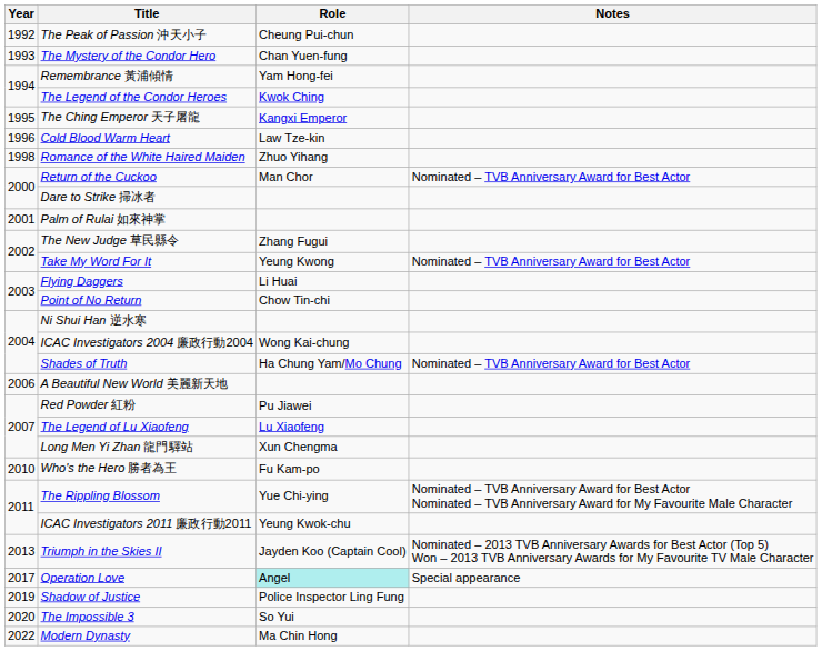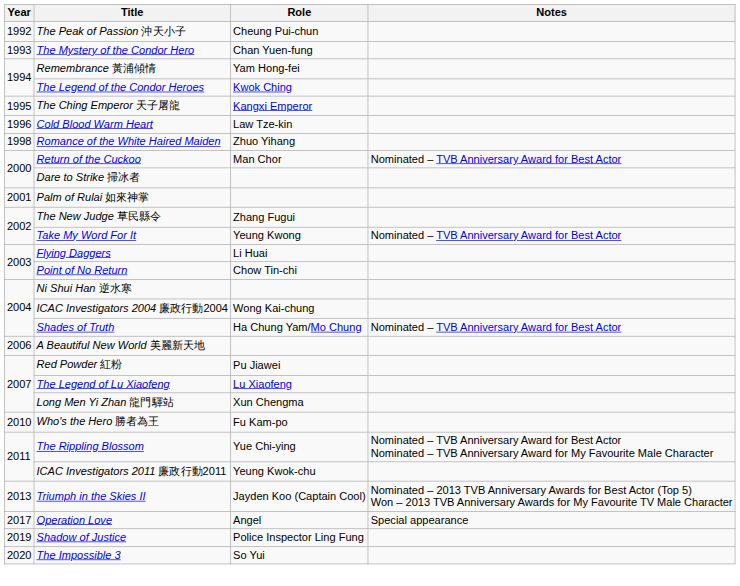 <table class="wikitable sortable">
 <tr>
 <th>Year</th>
 <th>Title</th>
 <th>Role</th>
 <th class="unsortable">Notes</th>
 </tr>
 <tr>
 <td>1992</td>
 <td><em>The Peak of Passion</em> 沖天小子</td>
 <td>Cheung Pui-chun</td>
 <td></td>
 </tr>
 <tr>
 <td>1993</td>
 <td><em><a href='#'>The Mystery of the Condor Hero</a></em></td>
 <td>Chan Yuen-fung</td>
 <td></td>
 </tr>
 <tr>
 <td rowspan=2>1994</td>
 <td><em>Remembrance</em> 黃浦傾情</td>
 <td>Yam Hong-fei</td>
 <td></td>
 </tr>
 <tr>
 <td><em><a href='#'>The Legend of the Condor Heroes</a></em></td>
 <td><a href='#'>Kwok Ching</a></td>
 <td></td>
 </tr>
 <tr>
 <td>1995</td>
 <td><em>The Ching Emperor</em> 天子屠龍</td>
 <td><a href='#'>Kangxi Emperor</a></td>
 <td></td>
 </tr>
 <tr>
 <td>1996</td>
 <td><em><a href='#'>Cold Blood Warm Heart</a></em></td>
 <td>Law Tze-kin</td>
 <td></td>
 </tr>
 <tr>
 <td>1998</td>
 <td><em><a href='#'>Romance of the White Haired Maiden</a></em></td>
 <td>Zhuo Yihang</td>
 <td></td>
 </tr>
 <tr>
 <td rowspan=2>2000</td>
 <td><em><a href='#'>Return of the Cuckoo</a></em></td>
 <td>Man Chor</td>
 <td>Nominated – <a href='#'>TVB Anniversary Award for Best Actor</a></td>
 </tr>
 <tr>
 <td><em>Dare to Strike</em> 掃冰者</td>
 <td></td>
 <td></td>
 </tr>
 <tr>
 <td>2001</td>
 <td><em>Palm of Rulai</em> 如來神掌</td>
 <td></td>
 <td></td>
 </tr>
 <tr>
 <td rowspan=2>2002</td>
 <td><em>The New Judge</em> 草民縣令</td>
 <td>Zhang Fugui</td>
 <td></td>
 </tr>
 <tr>
 <td><em><a href='#'>Take My Word For It</a></em></td>
 <td>Yeung Kwong</td>
 <td>Nominated – <a href='#'>TVB Anniversary Award for Best Actor</a></td>
 </tr>
 <tr>
 <td rowspan=2>2003</td>
 <td><em><a href='#'>Flying Daggers</a></em></td>
 <td>Li Huai</td>
 <td></td>
 </tr>
 <tr>
 <td><em><a href='#'>Point of No Return</a></em></td>
 <td>Chow Tin-chi</td>
 <td></td>
 </tr>
 <tr>
 <td rowspan=3>2004</td>
 <td><em>Ni Shui Han</em> 逆水寒</td>
 <td></td>
 <td></td>
 </tr>
 <tr>
 <td><em>ICAC Investigators 2004</em> 廉政行動2004</td>
 <td>Wong Kai-chung</td>
 <td></td>
 </tr>
 <tr>
 <td><em><a href='#'>Shades of Truth</a></em></td>
 <td>Ha Chung Yam/<a href='#'>Mo Chung</a></td>
 <td>Nominated – <a href='#'>TVB Anniversary Award for Best Actor</a></td>
 </tr>
 <tr>
 <td>2006</td>
 <td><em>A Beautiful New World</em> 美麗新天地</td>
 <td></td>
 <td></td>
 </tr>
 <tr>
 <td rowspan=3>2007</td>
 <td><em>Red Powder</em> 紅粉</td>
 <td>Pu Jiawei</td>
 <td></td>
 </tr>
 <tr>
 <td><em><a href='#'>The Legend of Lu Xiaofeng</a></em></td>
 <td><a href='#'>Lu Xiaofeng</a></td>
 <td></td>
 </tr>
 <tr>
 <td><em>Long Men Yi Zhan</em> 龍門驛站</td>
 <td>Xun Chengma</td>
 <td></td>
 </tr>
 <tr>
 <td>2010</td>
 <td><em>Who's the Hero</em> 勝者為王</td>
 <td>Fu Kam-po</td>
 <td></td>
 </tr>
 <tr>
 <td rowspan=2>2011</td>
 <td><em><a href='#'>The Rippling Blossom</a></em></td>
 <td>Yue Chi-ying</td>
 <td>Nominated – TVB Anniversary Award for Best Actor <br> Nominated – TVB Anniversary Award for My Favourite Male Character</td>
 </tr>
 <tr>
 <td><em>ICAC Investigators 2011</em> 廉政行動2011</td>
 <td>Yeung Kwok-chu</td>
 <td></td>
 </tr>
 <tr>
 <td>2013</td>
 <td><em><a href='#'>Triumph in the Skies II</a></em></td>
 <td>Jayden Koo (Captain Cool)</td>
 <td>Nominated – 2013 TVB Anniversary Awards for Best Actor (Top 5) <br> Won – 2013 TVB Anniversary Awards for My Favourite TV Male Character</td>
 </tr>
 <tr>
 <td>2017</td>
 <td><em><a href='#'>Operation Love</a></em></td>
-<td style="background: paleturquoise;">Angel</td>
+<td>Angel</td>
 <td>Special appearance</td>
 </tr>
 <tr>
 <td>2019</td>
 <td><em><a href='#'>Shadow of Justice</a></em></td>
 <td>Police Inspector Ling Fung</td>
 <td></td>
 </tr>
 <tr>
 <td>2020</td>
 <td><em><a href='#'>The Impossible 3</a></em></td>
 <td>So Yui</td>
 <td></td>
 </tr>
-<tr>
-<td>2022</td>
-<td><em><a href='#'>Modern Dynasty</a></em></td>
-<td>Ma Chin Hong</td>
-<td></td>
-</tr>
 </table>
